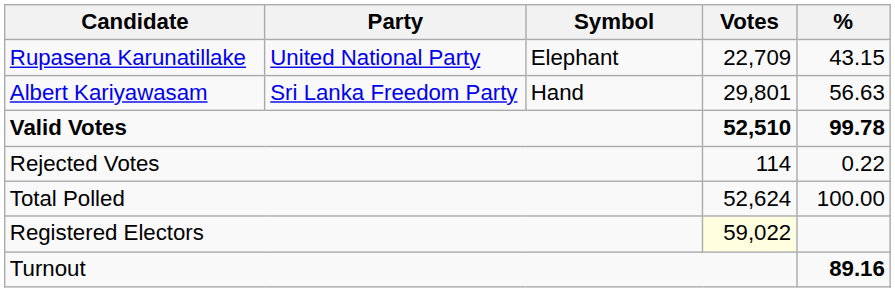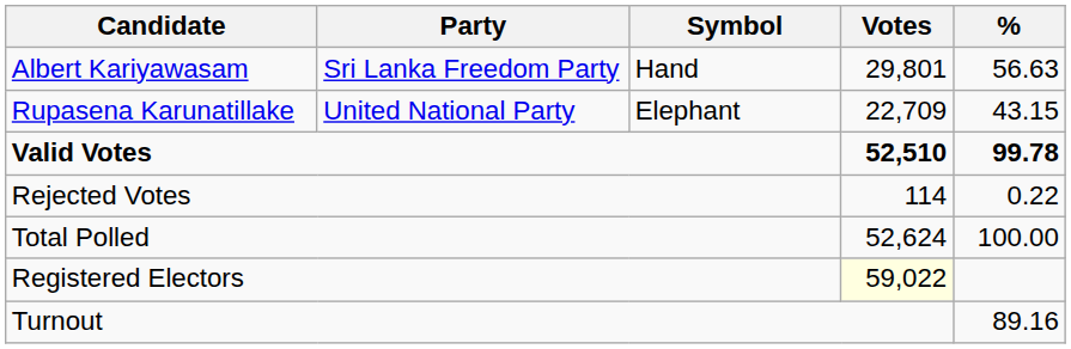 <table class="wikitable" border="1" style="text-align:right;">
 <tr>
 <th align=left width="180">Candidate</th>
 <th align=left width="180">Party</th>
 <th align=left width="120">Symbol</th>
 <th align=left width="60">Votes</th>
 <th align=left width="60">%</th>
 </tr>
 <tr>
+<td align=left><a href='#'>Albert Kariyawasam</a></td>
+<td align=left><a href='#'>Sri Lanka Freedom Party</a></td>
+<td align=left>Hand</td>
+<td>29,801</td>
+<td>56.63</td>
+</tr>
+<tr>
 <td align=left><a href='#'>Rupasena Karunatillake</a></td>
 <td align=left><a href='#'>United National Party</a></td>
 <td align=left>Elephant</td>
 <td>22,709</td>
 <td>43.15</td>
-</tr>
-<tr>
-<td align=left><a href='#'>Albert Kariyawasam</a></td>
-<td align=left><a href='#'>Sri Lanka Freedom Party</a></td>
-<td align=left>Hand</td>
-<td>29,801</td>
-<td>56.63</td>
 </tr>
 <tr>
 <td align=left colspan=3><strong>Valid Votes</strong></td>
 <td><strong>52,510</strong></td>
 <td><strong>99.78</strong></td>
 </tr>
 <tr>
 <td align=left colspan=3>Rejected Votes</td>
 <td>114</td>
 <td>0.22</td>
 </tr>
 <tr>
 <td align=left colspan=3>Total Polled</td>
 <td>52,624</td>
 <td>100.00</td>
 </tr>
 <tr>
 <td align=left colspan=3>Registered Electors</td>
 <td style="background: lightyellow;">59,022</td>
 <td></td>
 </tr>
 <tr>
 <td align=left colspan=4>Turnout</td>
-<td><strong>89.16</strong></td>
+<td>89.16</td>
 </tr>
 </table>
